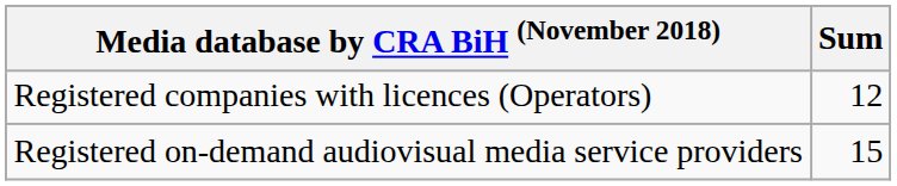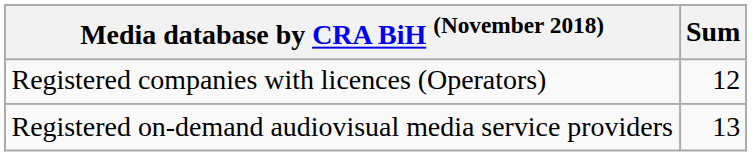 <table class="wikitable" border="1" style="font-size: 90%">
 <tr>
 <th>Media database by <a href='#'>CRA BiH</a>  <sup>(November 2018)</sup></th>
 <th>Sum</th>
 </tr>
 <tr>
 <td>Registered companies with licences (Operators)</td>
 <td style="text-align: right;">12</td>
 </tr>
 <tr>
 <td>Registered on-demand audiovisual media service providers</td>
-<td style="text-align: right;">15</td>
+<td style="text-align: right;">13</td>
 </tr>
 </table>
